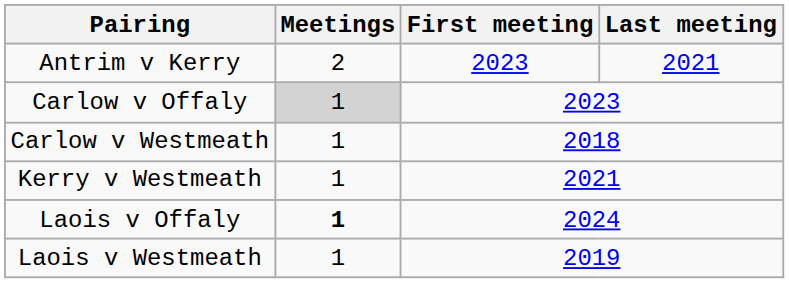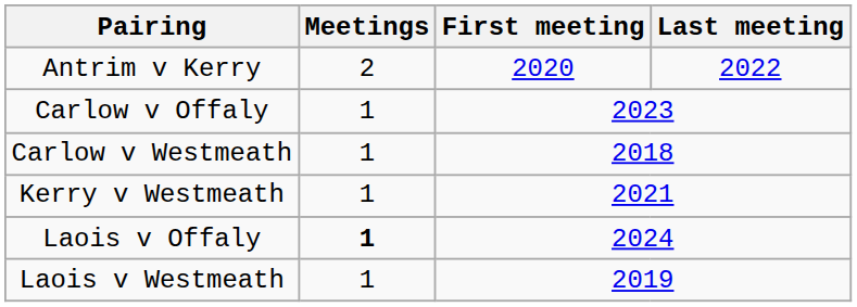 <table class="wikitable sortable" style="text-align:center;">
 <tr>
 <th>Pairing</th>
 <th>Meetings</th>
 <th>First meeting</th>
 <th>Last meeting</th>
 </tr>
 <tr>
 <td>Antrim v Kerry</td>
 <td>2</td>
-<td><a href='#'>2023</a></td>
-<td><a href='#'>2021</a></td>
+<td><a href='#'>2020</a></td>
+<td><a href='#'>2022</a></td>
 </tr>
 <tr>
 <td>Carlow v Offaly</td>
-<td style="background: lightgrey;">1</td>
+<td>1</td>
 <td colspan="2"><a href='#'>2023</a></td>
 </tr>
 <tr>
 <td>Carlow v Westmeath</td>
 <td>1</td>
 <td colspan="2"><a href='#'>2018</a></td>
 </tr>
 <tr>
 <td>Kerry v Westmeath</td>
 <td>1</td>
 <td colspan="2"><a href='#'>2021</a></td>
 </tr>
 <tr>
 <td>Laois v Offaly</td>
 <td><strong>1</strong></td>
 <td colspan="2"><a href='#'>2024</a></td>
 </tr>
 <tr>
 <td>Laois v Westmeath</td>
 <td>1</td>
 <td colspan="2"><a href='#'>2019</a></td>
 </tr>
 </table>
